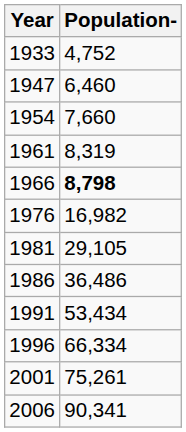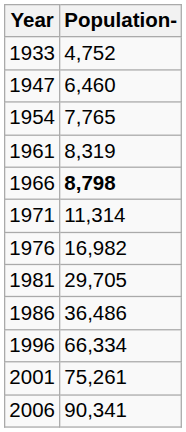 <table class="wikitable">
 <tr>
 <th>Year</th>
 <th>Population-</th>
 </tr>
 <tr>
 <td>1933</td>
 <td>4,752</td>
 </tr>
 <tr>
 <td>1947</td>
 <td>6,460</td>
 </tr>
 <tr>
 <td>1954</td>
-<td>7,660</td>
+<td>7,765</td>
 </tr>
 <tr>
 <td>1961</td>
 <td>8,319</td>
 </tr>
 <tr>
 <td>1966</td>
 <td><strong>8,798</strong></td>
 </tr>
 <tr>
+<td>1971</td>
+<td>11,314</td>
+</tr>
+<tr>
 <td>1976</td>
 <td>16,982</td>
 </tr>
 <tr>
 <td>1981</td>
-<td>29,105</td>
+<td>29,705</td>
 </tr>
 <tr>
 <td>1986</td>
 <td>36,486</td>
-</tr>
-<tr>
-<td>1991</td>
-<td>53,434</td>
 </tr>
 <tr>
 <td>1996</td>
 <td>66,334</td>
 </tr>
 <tr>
 <td>2001</td>
 <td>75,261</td>
 </tr>
 <tr>
 <td>2006</td>
 <td>90,341</td>
 </tr>
 </table>
